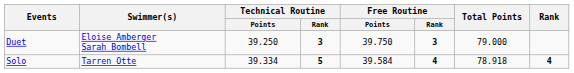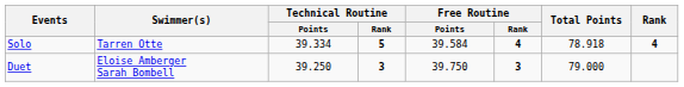 <table class=wikitable style="font-size:90%">
 <tr>
 <th rowspan="2" width=100>Events</th>
 <th rowspan="2" width=200>Swimmer(s)</th>
 <th colspan="2" width=150>Technical Routine</th>
 <th colspan="2" width=150>Free Routine</th>
 <th rowspan="2" width=100>Total Points</th>
 <th rowspan="2" width=50>Rank</th>
 </tr>
 <tr>
 <th style="line-height:1em" width=100><small>Points</small></th>
 <th style="line-height:1em" width=50><small>Rank</small></th>
 <th style="line-height:1em" width=100><small>Points</small></th>
 <th style="line-height:1em" width=50><small>Rank</small></th>
 </tr>
 <tr>
+<td><a href='#'>Solo</a></td>
+<td><a href='#'>Tarren Otte</a></td>
+<td align="center">39.334</td>
+<td align="center"><strong>5</strong></td>
+<td align="center">39.584</td>
+<td align="center"><strong>4</strong></td>
+<td align="center">78.918</td>
+<td align="center"><strong>4</strong></td>
+</tr>
+<tr>
 <td><a href='#'>Duet</a></td>
 <td><a href='#'>Eloise Amberger</a><br><a href='#'>Sarah Bombell</a></td>
 <td align="center">39.250</td>
 <td align="center"><strong>3</strong></td>
 <td align="center">39.750</td>
 <td align="center"><strong>3</strong></td>
 <td align="center">79.000</td>
 <td align="center"></td>
 </tr>
-<tr>
-<td><a href='#'>Solo</a></td>
-<td><a href='#'>Tarren Otte</a></td>
-<td align="center">39.334</td>
-<td align="center"><strong>5</strong></td>
-<td align="center">39.584</td>
-<td align="center"><strong>4</strong></td>
-<td align="center">78.918</td>
-<td align="center"><strong>4</strong></td>
-</tr>
 </table>
